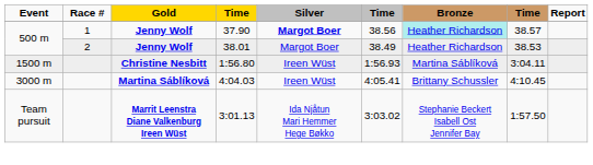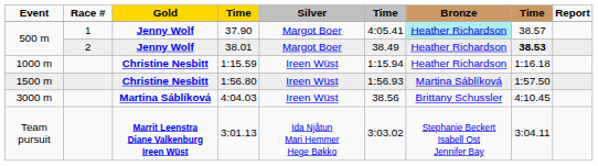 <table class="wikitable">
 <tr>
 <td width="80" align="center"><strong>Event</strong></td>
 <td width="65" align="center"><strong>Race #</strong></td>
 <td width="150" bgcolor="gold" align="center"><strong>Gold</strong></td>
 <td width="50" bgcolor="gold" align="center"><strong>Time</strong></td>
 <td width="150" bgcolor="silver" align="center"><strong>Silver</strong></td>
 <td width="50" bgcolor="silver" align="center"><strong>Time</strong></td>
 <td width="150" bgcolor="#CC9966" align="center"><strong>Bronze</strong></td>
 <td width="50" bgcolor="#CC9966" align="center"><strong>Time</strong></td>
 <td width="50" align="center"><strong>Report</strong></td>
 </tr>
 <tr bgcolor="#cccccc">
 </tr>
 <tr>
 <td rowspan=2 align="center">500 m</td>
 <td align="center">1</td>
 <td align="center"><strong><a href='#'>Jenny Wolf</a></strong><br><small></small></td>
 <td align="center">37.90</td>
-<td align="center"><strong><a href='#'>Margot Boer</a><br><small></small></strong></td>
-<td align="center">38.56</td>
+<td align="center"><a href='#'>Margot Boer</a><br><small></small></td>
+<td align="center">4:05.41</td>
 <td align="center" style="background: paleturquoise;"><a href='#'>Heather Richardson</a><br><small></small></td>
 <td align="center">38.57</td>
 <td align="center"></td>
 </tr>
 <tr bgcolor="#eeeeee">
 <td align="center">2</td>
 <td align="center"><strong><a href='#'>Jenny Wolf</a></strong><br><small></small></td>
 <td align="center">38.01</td>
 <td align="center"><a href='#'>Margot Boer</a><br><small></small></td>
 <td align="center">38.49</td>
 <td align="center"><a href='#'>Heather Richardson</a><br><small></small></td>
-<td align="center">38.53</td>
+<td align="center"><strong>38.53</strong></td>
+<td align="center"></td>
+</tr>
+<tr>
+<td align="center">1000 m</td>
+<td align="center"></td>
+<td align="center"><strong><a href='#'>Christine Nesbitt</a></strong><br><small></small></td>
+<td align="center">1:15.59</td>
+<td align="center"><a href='#'>Ireen Wüst</a><br><small></small></td>
+<td align="center">1:15.94</td>
+<td align="center"><a href='#'>Heather Richardson</a><br><small></small></td>
+<td align="center">1:16.18</td>
 <td align="center"></td>
 </tr>
 <tr bgcolor="#eeeeee">
 <td align="center">1500 m</td>
 <td align="center"></td>
 <td align="center"><strong><a href='#'>Christine Nesbitt</a></strong><br><small></small></td>
 <td align="center">1:56.80</td>
 <td align="center"><a href='#'>Ireen Wüst</a><br><small></small></td>
 <td align="center">1:56.93</td>
 <td align="center"><a href='#'>Martina Sáblíková</a><br><small></small></td>
-<td align="center">3:04.11</td>
+<td align="center">1:57.50</td>
 <td align="center"></td>
 </tr>
 <tr>
 <td align="center">3000 m</td>
 <td align="center"></td>
 <td align="center"><strong><a href='#'>Martina Sáblíková</a></strong><br><small></small></td>
 <td align="center">4:04.03</td>
 <td align="center"><a href='#'>Ireen Wüst</a><br><small></small></td>
-<td align="center">4:05.41</td>
+<td align="center">38.56</td>
 <td align="center"><a href='#'>Brittany Schussler</a><br><small></small></td>
 <td align="center">4:10.45</td>
 <td align="center"></td>
 </tr>
 <tr>
 <td align="center">Team pursuit</td>
 <td align="center"></td>
 <td align="center"><strong></strong><br><small><strong><a href='#'>Marrit Leenstra</a><br><a href='#'>Diane Valkenburg</a><br><a href='#'>Ireen Wüst</a></strong></small></td>
 <td align="center">3:01.13</td>
 <td align="center"><br><small><a href='#'>Ida Njåtun</a><br><a href='#'>Mari Hemmer</a><br><a href='#'>Hege Bøkko</a></small></td>
 <td align="center">3:03.02</td>
 <td align="center"><br><small><a href='#'>Stephanie Beckert</a><br><a href='#'>Isabell Ost</a><br><a href='#'>Jennifer Bay</a></small></td>
-<td align="center">1:57.50</td>
+<td align="center">3:04.11</td>
 <td align="center"></td>
 </tr>
 </table>
